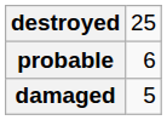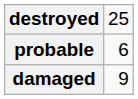 <table class="wikitable">
 <tr>
 <th align="center">destroyed</th>
 <td align="right">25</td>
 </tr>
 <tr>
 <th align="center">probable</th>
 <td align="right">6</td>
 </tr>
 <tr>
 <th align="center">damaged</th>
-<td align="right">5</td>
+<td align="right">9</td>
 </tr>
 </table>
